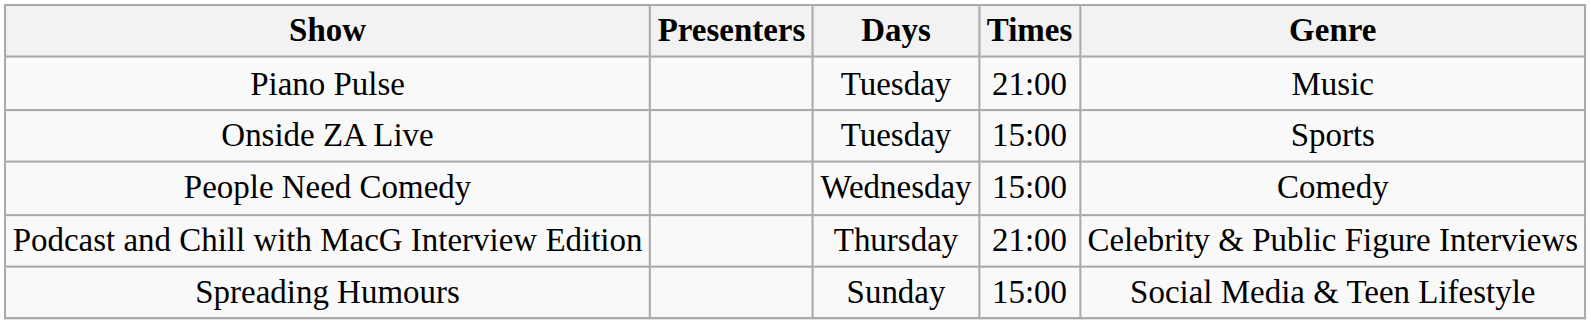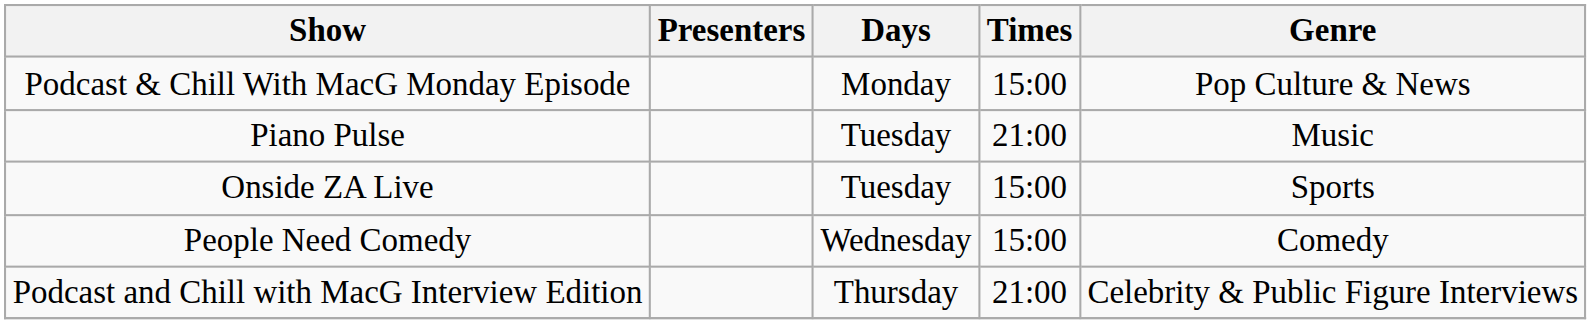 <table class="wikitable sortable" style="text-align:center;">
 <tr>
 <th>Show</th>
 <th>Presenters</th>
 <th>Days</th>
 <th>Times</th>
 <th>Genre</th>
+</tr>
+<tr>
+<td>Podcast & Chill With MacG Monday Episode</td>
+<td></td>
+<td>Monday</td>
+<td>15:00</td>
+<td>Pop Culture & News</td>
 </tr>
 <tr>
 <td>Piano Pulse</td>
 <td></td>
 <td>Tuesday</td>
 <td>21:00</td>
 <td>Music</td>
 </tr>
 <tr>
 <td>Onside ZA Live</td>
 <td></td>
 <td>Tuesday</td>
 <td>15:00</td>
 <td>Sports</td>
 </tr>
 <tr>
 <td>People Need Comedy</td>
 <td></td>
 <td>Wednesday</td>
 <td>15:00</td>
 <td>Comedy</td>
 </tr>
 <tr>
 <td>Podcast and Chill with MacG Interview Edition</td>
 <td></td>
 <td>Thursday</td>
 <td>21:00</td>
 <td>Celebrity & Public Figure Interviews</td>
 </tr>
 <tr>
-<td>Spreading Humours</td>
-<td></td>
-<td>Sunday</td>
-<td>15:00</td>
-<td>Social Media & Teen Lifestyle</td>
-</tr>
-<tr>
 </tr>
 </table>
